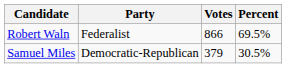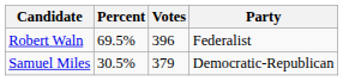 <table class=wikitable>
 <tr>
 <th>Candidate</th>
+<th>Percent</th>
+<th>Votes</th>
 <th>Party</th>
-<th>Votes</th>
-<th>Percent</th>
 </tr>
 <tr>
 <td><a href='#'>Robert Waln</a></td>
+<td>69.5%</td>
+<td>396</td>
 <td>Federalist</td>
-<td>866</td>
-<td>69.5%</td>
 </tr>
 <tr>
 <td><a href='#'>Samuel Miles</a></td>
+<td>30.5%</td>
+<td>379</td>
 <td>Democratic-Republican</td>
-<td>379</td>
-<td>30.5%</td>
 </tr>
 </table>
